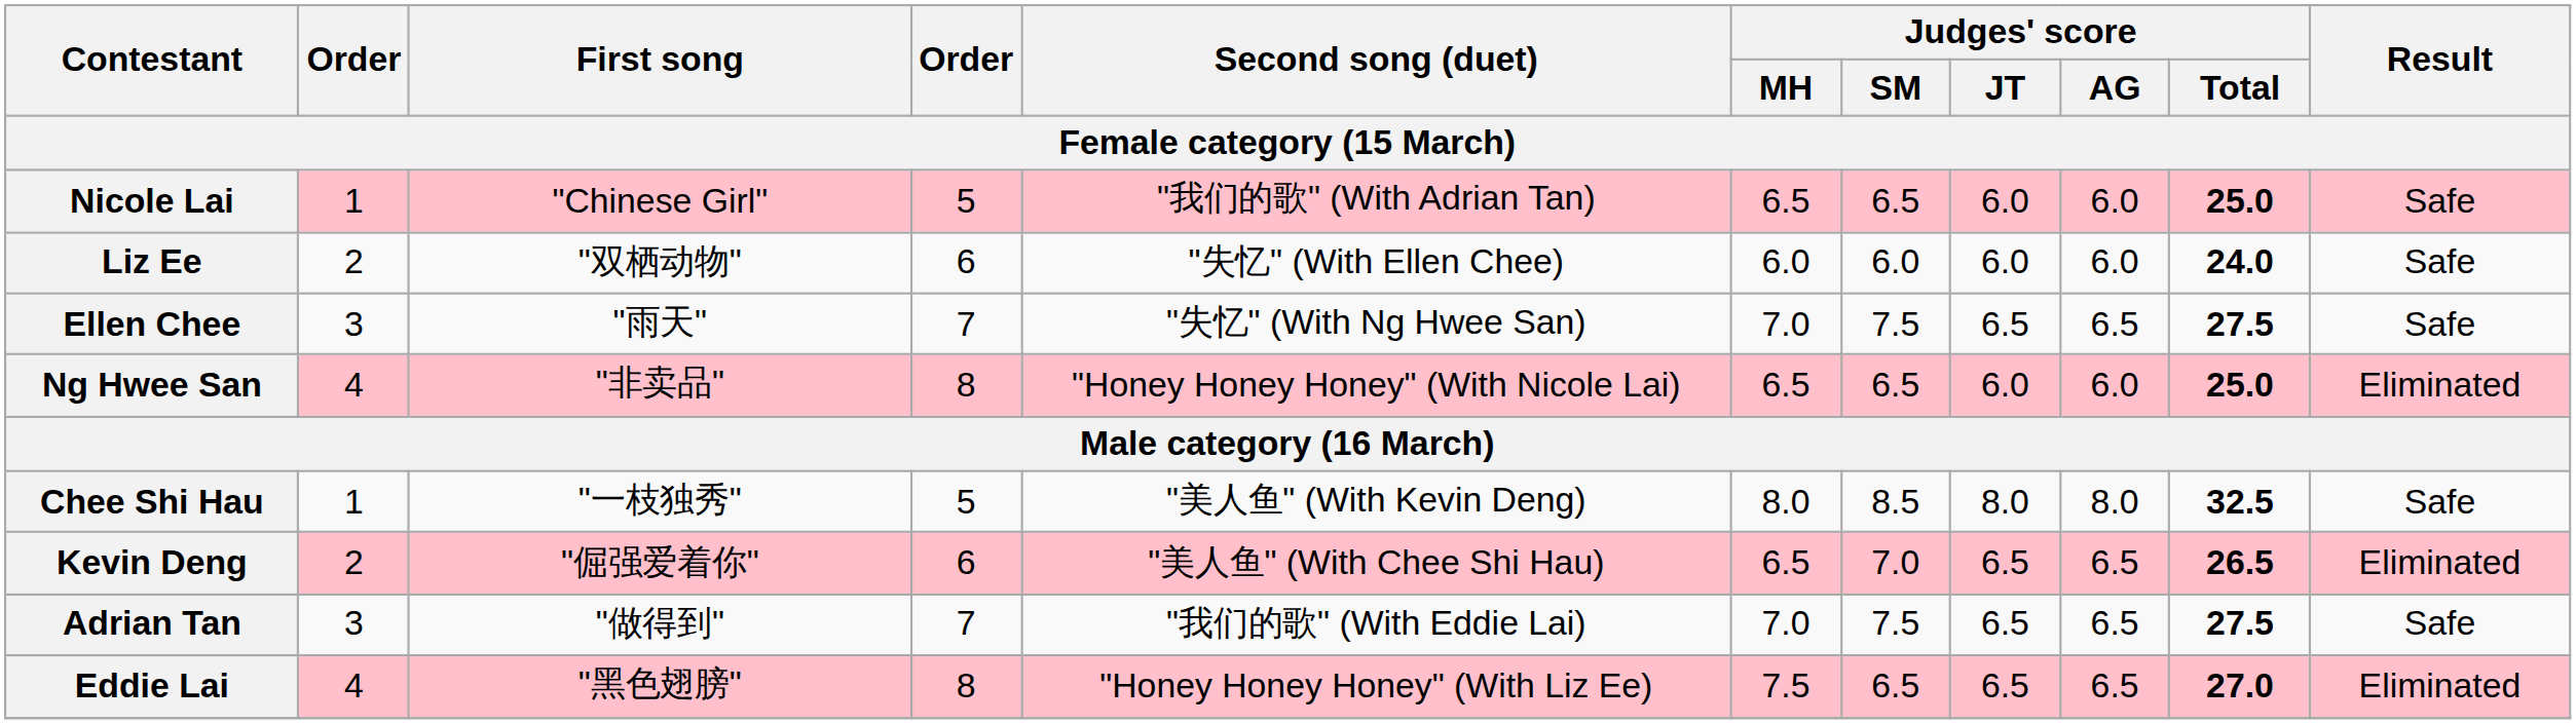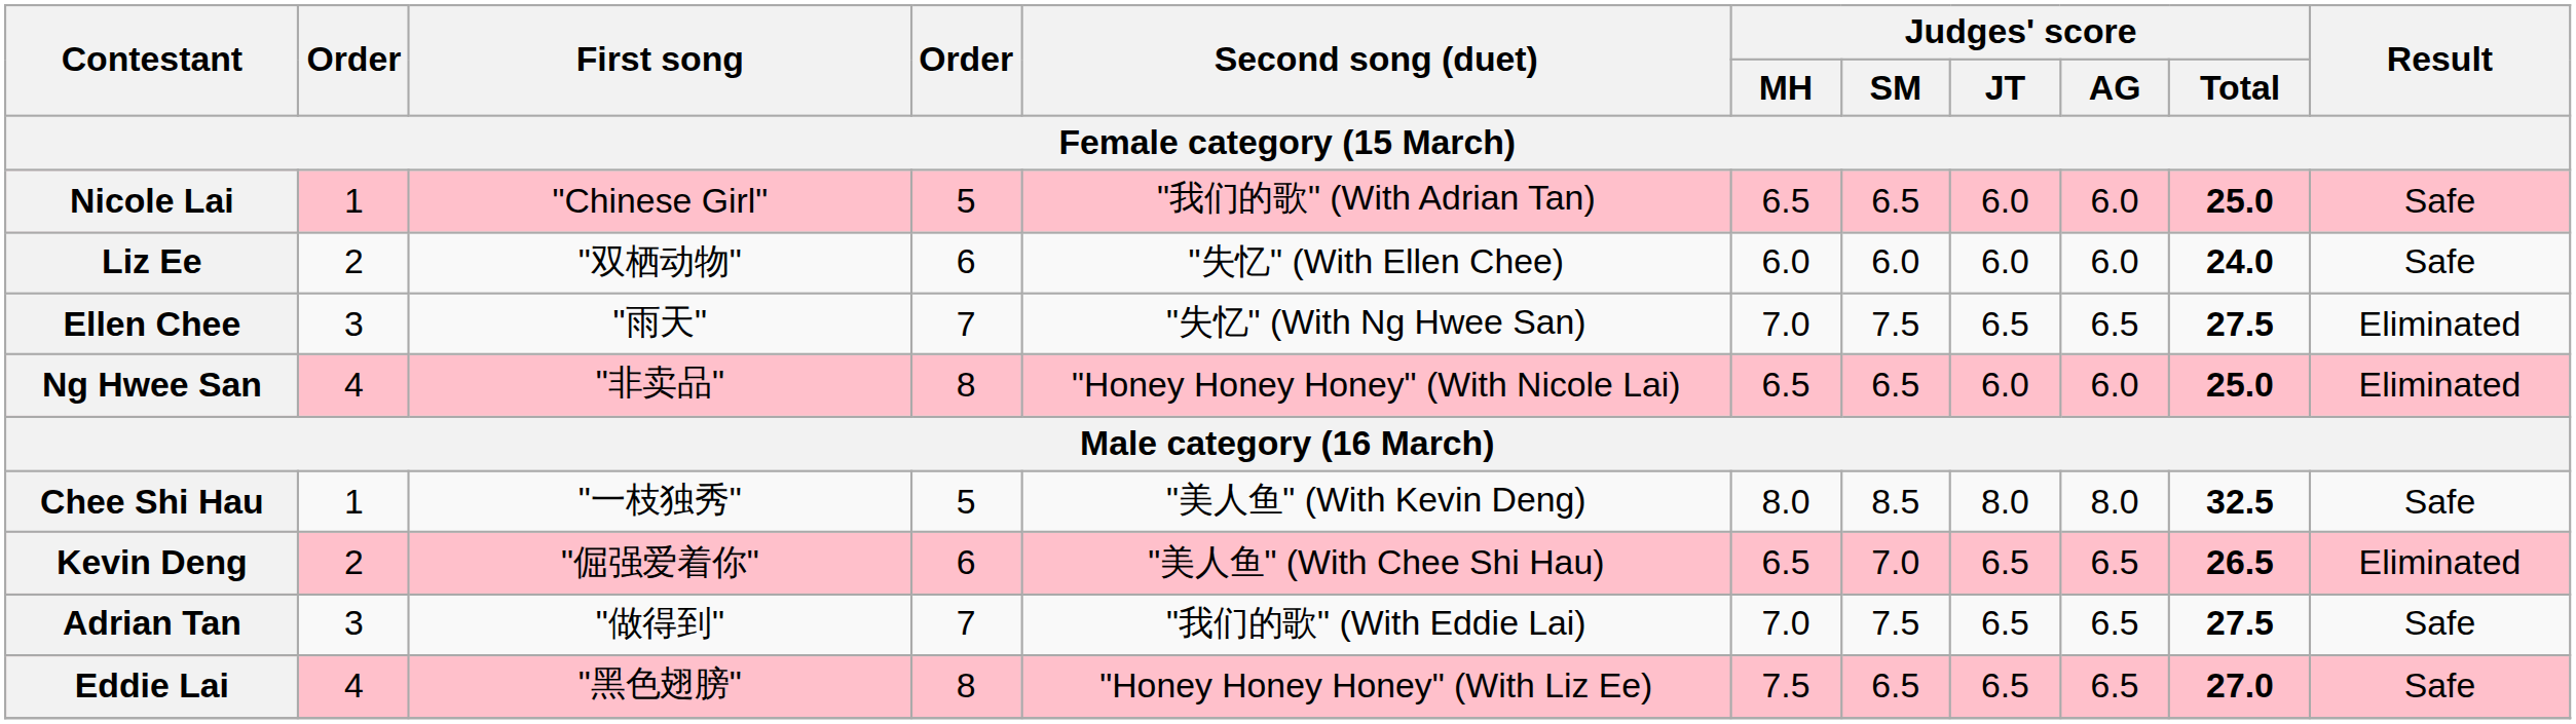 <table class="wikitable plainrowheaders" style="text-align:center;">
 <tr>
 <th rowspan=2 scope="col" style="width:8em;">Contestant</th>
 <th rowspan=2 scope="col">Order</th>
 <th rowspan=2 scope="col" style="width:14em;">First song</th>
 <th rowspan=2 scope="col">Order</th>
 <th rowspan=2 scope="col" style="width:20em;">Second song (duet)</th>
 <th colspan=5 scope="col">Judges' score</th>
 <th rowspan=2 scope="col" style="width:7em;">Result</th>
 </tr>
 <tr>
 <th style="width:2.7em;">MH</th>
 <th style="width:2.7em;">SM</th>
 <th style="width:2.7em;">JT</th>
 <th style="width:2.7em;">AG</th>
 <th style="width:3.6em;">Total</th>
 </tr>
 <tr>
 <th colspan=11>Female category (15 March)</th>
 </tr>
 <tr style="background:pink;">
 <th scope="row">Nicole Lai</th>
 <td>1</td>
 <td>"Chinese Girl"</td>
 <td>5</td>
 <td>"我们的歌"  (With Adrian Tan)</td>
 <td>6.5</td>
 <td>6.5</td>
 <td>6.0</td>
 <td>6.0</td>
 <td><strong>25.0</strong></td>
 <td>Safe</td>
 </tr>
 <tr>
 <th scope="row">Liz Ee</th>
 <td>2</td>
 <td>"双栖动物"</td>
 <td>6</td>
 <td>"失忆" (With Ellen Chee)</td>
 <td>6.0</td>
 <td>6.0</td>
 <td>6.0</td>
 <td>6.0</td>
 <td><strong>24.0</strong></td>
 <td>Safe</td>
 </tr>
 <tr>
 <th scope="row">Ellen Chee</th>
 <td>3</td>
 <td>"雨天"</td>
 <td>7</td>
 <td>"失忆" (With Ng Hwee San)</td>
 <td>7.0</td>
 <td>7.5</td>
 <td>6.5</td>
 <td>6.5</td>
 <td><strong>27.5</strong></td>
-<td>Safe</td>
+<td>Eliminated</td>
 </tr>
 <tr style="background:pink;">
 <th scope="row">Ng Hwee San</th>
 <td>4</td>
 <td>"非卖品"</td>
 <td>8</td>
 <td>"Honey Honey Honey" (With Nicole Lai)</td>
 <td>6.5</td>
 <td>6.5</td>
 <td>6.0</td>
 <td>6.0</td>
 <td><strong>25.0</strong></td>
 <td>Eliminated</td>
 </tr>
 <tr>
 <th colspan=11>Male category (16 March)</th>
 </tr>
 <tr>
 <th scope="row">Chee Shi Hau</th>
 <td>1</td>
 <td>"一枝独秀"</td>
 <td>5</td>
 <td>"美人鱼" (With Kevin Deng)</td>
 <td>8.0</td>
 <td>8.5</td>
 <td>8.0</td>
 <td>8.0</td>
 <td><strong>32.5</strong></td>
 <td>Safe</td>
 </tr>
 <tr style="background:pink;">
 <th scope="row">Kevin Deng</th>
 <td>2</td>
 <td>"倔强爱着你"</td>
 <td>6</td>
 <td>"美人鱼" (With Chee Shi Hau)</td>
 <td>6.5</td>
 <td>7.0</td>
 <td>6.5</td>
 <td>6.5</td>
 <td><strong>26.5</strong></td>
 <td>Eliminated</td>
 </tr>
 <tr>
 <th scope="row">Adrian Tan</th>
 <td>3</td>
 <td>"做得到"</td>
 <td>7</td>
 <td>"我们的歌" (With Eddie Lai)</td>
 <td>7.0</td>
 <td>7.5</td>
 <td>6.5</td>
 <td>6.5</td>
 <td><strong>27.5</strong></td>
 <td>Safe</td>
 </tr>
 <tr style="background:pink;">
 <th scope="row">Eddie Lai</th>
 <td>4</td>
 <td>"黑色翅膀"</td>
 <td>8</td>
 <td>"Honey Honey Honey" (With Liz Ee)</td>
 <td>7.5</td>
 <td>6.5</td>
 <td>6.5</td>
 <td>6.5</td>
 <td><strong>27.0</strong></td>
-<td>Eliminated</td>
+<td>Safe</td>
 </tr>
 <tr>
 </tr>
 </table>
